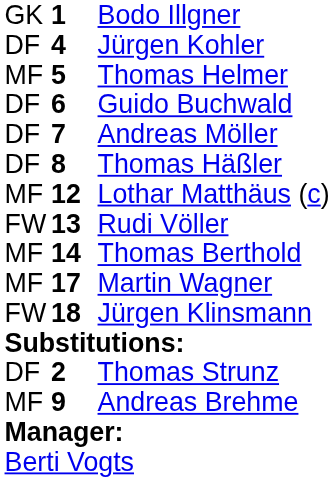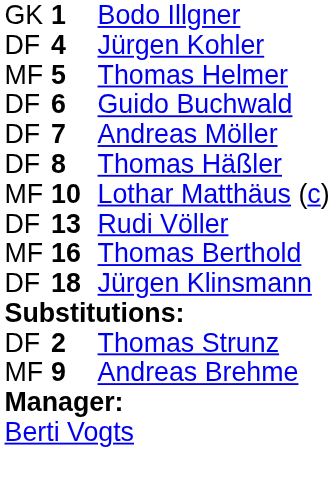 <table style="font-size: 90%" cellspacing="0" cellpadding="0" align=center>
 <tr>
 <th width="25"></th>
 <th width="25"></th>
 </tr>
 <tr>
 <td>GK</td>
 <td><strong>1</strong></td>
 <td><a href='#'>Bodo Illgner</a></td>
 </tr>
 <tr>
 <td>DF</td>
 <td><strong>4</strong></td>
 <td><a href='#'>Jürgen Kohler</a></td>
 </tr>
 <tr>
 <td>MF</td>
 <td><strong>5</strong></td>
 <td><a href='#'>Thomas Helmer</a></td>
 <td></td>
 </tr>
 <tr>
 <td>DF</td>
 <td><strong>6</strong></td>
 <td><a href='#'>Guido Buchwald</a></td>
 </tr>
 <tr>
 <td>DF</td>
 <td><strong>7</strong></td>
 <td><a href='#'>Andreas Möller</a></td>
 </tr>
 <tr>
 <td>DF</td>
 <td><strong>8</strong></td>
 <td><a href='#'>Thomas Häßler</a></td>
 <td></td>
 <td></td>
 </tr>
 <tr>
 <td>MF</td>
-<td><strong>12</strong></td>
+<td><strong>10</strong></td>
 <td><a href='#'>Lothar Matthäus</a> (<a href='#'>c</a>)</td>
 </tr>
 <tr>
-<td>FW</td>
+<td>DF</td>
 <td><strong>13</strong></td>
 <td><a href='#'>Rudi Völler</a></td>
 <td></td>
 </tr>
 <tr>
 <td>MF</td>
-<td><strong>14</strong></td>
+<td><strong>16</strong></td>
 <td><a href='#'>Thomas Berthold</a></td>
 </tr>
 <tr>
-<td>MF</td>
-<td><strong>17</strong></td>
-<td><a href='#'>Martin Wagner</a></td>
-<td></td>
-<td></td>
-</tr>
-<tr>
-<td>FW</td>
+<td>DF</td>
 <td><strong>18</strong></td>
 <td><a href='#'>Jürgen Klinsmann</a></td>
 <td></td>
 </tr>
 <tr>
 <td colspan=3><strong>Substitutions:</strong></td>
 </tr>
 <tr>
 <td>DF</td>
 <td><strong>2</strong></td>
 <td><a href='#'>Thomas Strunz</a></td>
 <td></td>
 <td></td>
 </tr>
 <tr>
 <td>MF</td>
 <td><strong>9</strong></td>
 <td><a href='#'>Andreas Brehme</a></td>
 <td></td>
 <td></td>
 </tr>
 <tr>
 <td colspan=3><strong>Manager:</strong></td>
 </tr>
 <tr>
 <td colspan="4"><a href='#'>Berti Vogts</a></td>
 </tr>
 </table>
